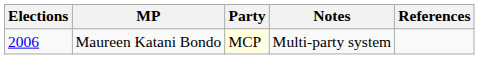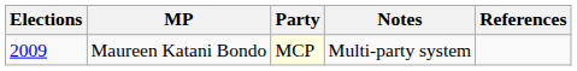 <table class="wikitable">
 <tr>
 <th>Elections</th>
 <th>MP</th>
 <th>Party</th>
 <th>Notes</th>
 <th>References</th>
 </tr>
 <tr>
-<td><a href='#'>2006</a></td>
+<td><a href='#'>2009</a></td>
 <td>Maureen Katani Bondo</td>
 <td style="background: lightyellow;">MCP</td>
 <td>Multi-party system</td>
 <td></td>
 </tr>
 </table>
